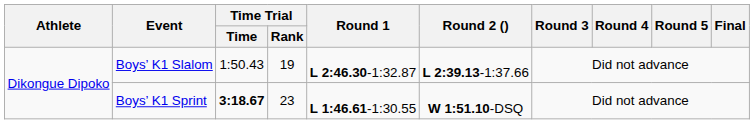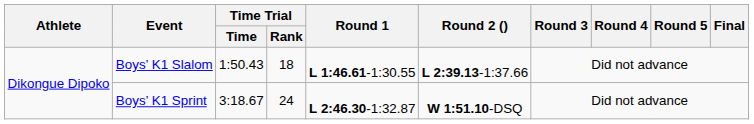 <table class="wikitable" border="1" style="font-size:90%">
 <tr>
 <th rowspan=2>Athlete</th>
 <th rowspan=2>Event</th>
 <th colspan=2>Time Trial</th>
 <th rowspan=2>Round 1</th>
 <th rowspan=2>Round 2 ()</th>
 <th rowspan=2>Round 3</th>
 <th rowspan=2>Round 4</th>
 <th rowspan=2>Round 5</th>
 <th rowspan=2>Final</th>
 </tr>
 <tr>
 <th>Time</th>
 <th>Rank</th>
 </tr>
 <tr>
 <td rowspan=2><a href='#'>Dikongue Dipoko</a></td>
 <td><a href='#'>Boys’ K1 Slalom</a></td>
 <td align=center>1:50.43</td>
-<td align=center>19</td>
-<td align=center><br><strong>L</strong> <strong>2:46.30</strong>-1:32.87</td>
+<td align=center>18</td>
+<td align=center><br><strong>L</strong> <strong>1:46.61</strong>-1:30.55</td>
 <td align=center><br><strong>L</strong> <strong>2:39.13</strong>-1:37.66</td>
 <td align=center colspan=4>Did not advance</td>
 </tr>
 <tr>
 <td><a href='#'>Boys’ K1 Sprint</a></td>
-<td align=center><strong>3:18.67</strong></td>
-<td align=center>23</td>
-<td align=center><br><strong>L</strong> <strong>1:46.61</strong>-1:30.55</td>
+<td align=center>3:18.67</td>
+<td align=center>24</td>
+<td align=center><br><strong>L</strong> <strong>2:46.30</strong>-1:32.87</td>
 <td align=center><br><strong>W</strong> <strong>1:51.10</strong>-DSQ</td>
 <td align=center colspan=4>Did not advance</td>
 </tr>
 </table>
